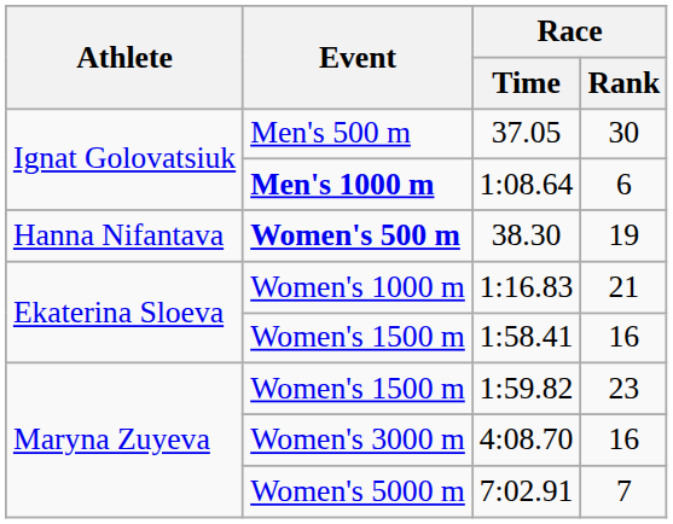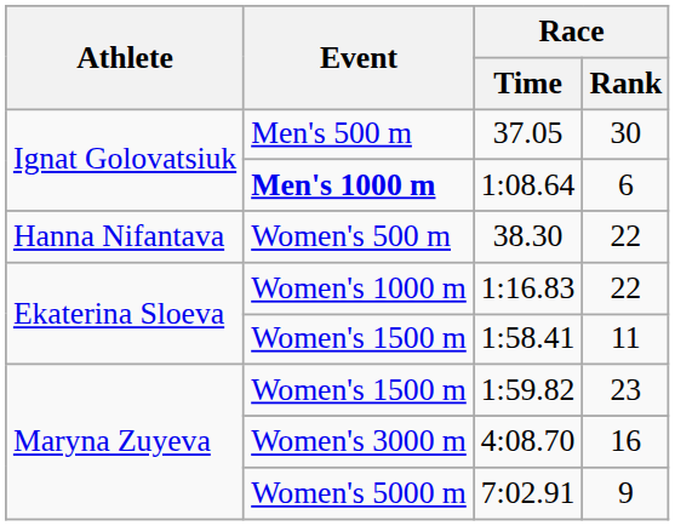 <table class=wikitable style=font-size:90%;text-align:center>
 <tr>
 <th rowspan=2>Athlete</th>
 <th rowspan=2>Event</th>
 <th colspan="2">Race</th>
 </tr>
 <tr>
 <th>Time</th>
 <th>Rank</th>
 </tr>
 <tr>
 <td align=left rowspan=2><a href='#'>Ignat Golovatsiuk</a></td>
 <td align=left><a href='#'>Men's 500 m</a></td>
 <td>37.05</td>
 <td>30</td>
 </tr>
 <tr>
 <td align=left><strong><a href='#'>Men's 1000 m</a></strong></td>
 <td>1:08.64</td>
 <td>6</td>
 </tr>
 <tr>
 <td align=left><a href='#'>Hanna Nifantava</a></td>
-<td align=left><strong><a href='#'>Women's 500 m</a></strong></td>
+<td align=left><a href='#'>Women's 500 m</a></td>
 <td>38.30</td>
-<td>19</td>
+<td>22</td>
 </tr>
 <tr>
 <td align=left rowspan=2><a href='#'>Ekaterina Sloeva</a></td>
 <td align=left><a href='#'>Women's 1000 m</a></td>
 <td>1:16.83</td>
-<td>21</td>
+<td>22</td>
 </tr>
 <tr>
 <td align=left><a href='#'>Women's 1500 m</a></td>
 <td>1:58.41</td>
-<td>16</td>
+<td>11</td>
 </tr>
 <tr>
 <td align=left rowspan=3><a href='#'>Maryna Zuyeva</a></td>
 <td align=left><a href='#'>Women's 1500 m</a></td>
 <td>1:59.82</td>
 <td>23</td>
 </tr>
 <tr>
 <td align=left><a href='#'>Women's 3000 m</a></td>
 <td>4:08.70</td>
 <td>16</td>
 </tr>
 <tr>
 <td align=left><a href='#'>Women's 5000 m</a></td>
 <td>7:02.91</td>
-<td>7</td>
+<td>9</td>
 </tr>
 </table>
